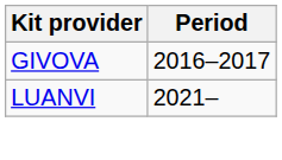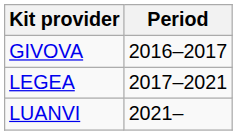 <table class="wikitable">
 <tr>
 <th>Kit provider</th>
 <th>Period</th>
 </tr>
 <tr>
 <td> <a href='#'>GIVOVA</a></td>
 <td>2016–2017</td>
 </tr>
 <tr>
+<td> <a href='#'>LEGEA</a></td>
+<td>2017–2021</td>
+</tr>
+<tr>
 <td> <a href='#'>LUANVI</a></td>
 <td>2021–</td>
 </tr>
 </table>
